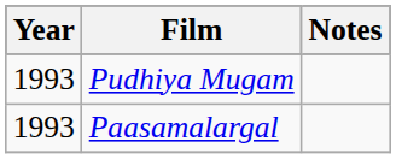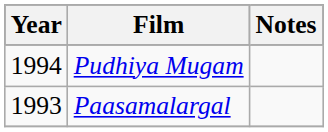 <table class="wikitable sortable">
 <tr style="background:#000;">
 <th>Year</th>
 <th>Film</th>
 <th>Notes</th>
 </tr>
 <tr>
-<td>1993</td>
+<td>1994</td>
 <td><em><a href='#'>Pudhiya Mugam</a></em></td>
 <td></td>
 </tr>
 <tr>
 <td>1993</td>
 <td><em><a href='#'>Paasamalargal</a></em></td>
 <td></td>
 </tr>
 <tr>
 </tr>
 </table>
